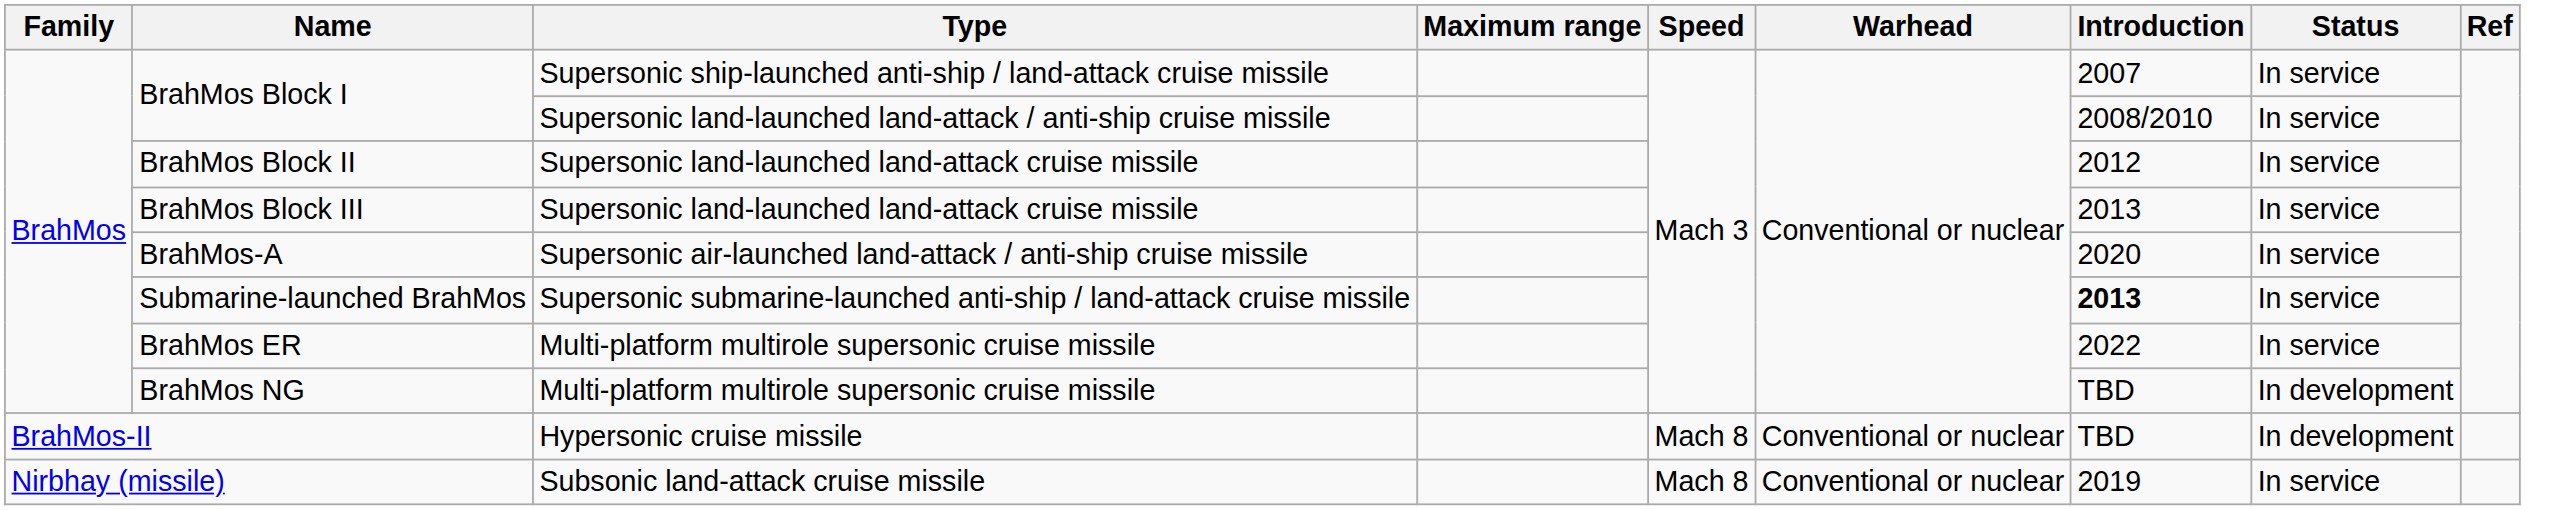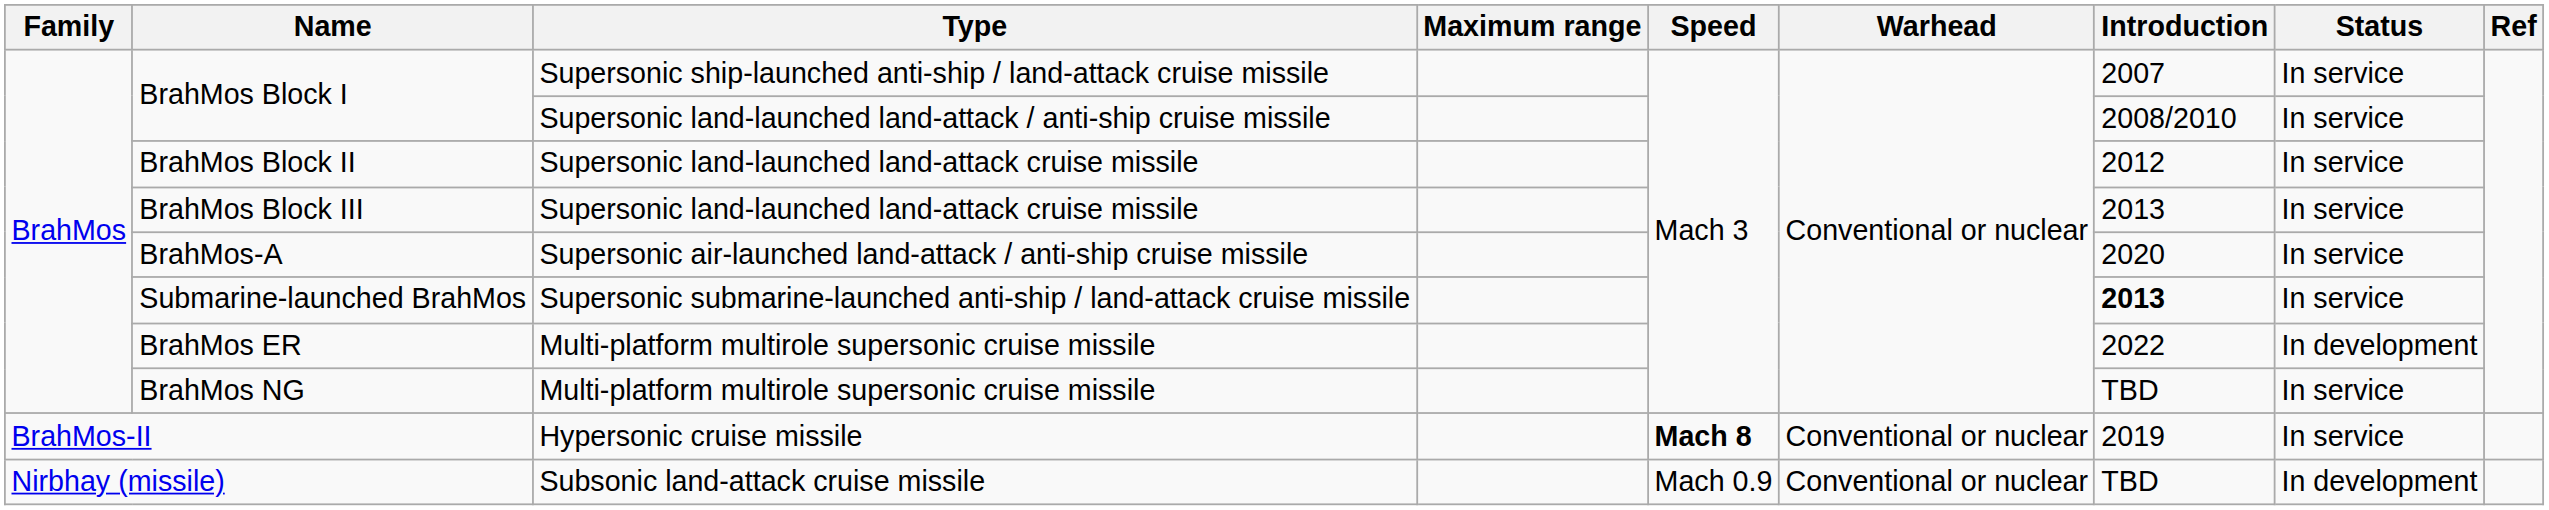 <table class="wikitable sortable" style="text-align:centre">
 <tr>
 <th>Family</th>
 <th>Name</th>
 <th>Type</th>
 <th>Maximum range</th>
 <th>Speed</th>
 <th>Warhead</th>
 <th>Introduction</th>
 <th>Status</th>
 <th>Ref</th>
 </tr>
 <tr>
 <td rowspan="8"><a href='#'>BrahMos</a></td>
 <td rowspan="2">BrahMos Block I</td>
 <td>Supersonic ship-launched anti-ship / land-attack cruise missile</td>
 <td></td>
 <td rowspan="8">Mach 3</td>
 <td rowspan="8">Conventional or nuclear</td>
 <td>2007</td>
 <td>In service</td>
 <td rowspan="8"></td>
 </tr>
 <tr>
 <td>Supersonic land-launched land-attack / anti-ship cruise missile</td>
 <td></td>
 <td>2008/2010</td>
 <td>In service</td>
 </tr>
 <tr>
 <td>BrahMos Block II</td>
 <td>Supersonic land-launched land-attack cruise missile</td>
 <td></td>
 <td>2012</td>
 <td>In service</td>
 </tr>
 <tr>
 <td>BrahMos Block III</td>
 <td>Supersonic land-launched land-attack cruise missile</td>
 <td></td>
 <td>2013</td>
 <td>In service</td>
 </tr>
 <tr>
 <td>BrahMos-A</td>
 <td>Supersonic air-launched land-attack / anti-ship cruise missile</td>
 <td></td>
 <td>2020</td>
 <td>In service</td>
 </tr>
 <tr>
 <td>Submarine-launched BrahMos</td>
 <td>Supersonic submarine-launched anti-ship / land-attack cruise missile</td>
 <td></td>
 <td><strong>2013</strong></td>
 <td>In service</td>
 </tr>
 <tr>
 <td>BrahMos ER</td>
 <td>Multi-platform multirole supersonic cruise missile</td>
 <td></td>
 <td>2022</td>
-<td>In service</td>
+<td>In development</td>
 </tr>
 <tr>
 <td>BrahMos NG</td>
 <td>Multi-platform multirole supersonic cruise missile</td>
 <td></td>
 <td>TBD</td>
-<td>In development</td>
+<td>In service</td>
 </tr>
 <tr>
 <td colspan="2"><a href='#'>BrahMos-II</a></td>
 <td>Hypersonic cruise missile</td>
 <td></td>
-<td>Mach 8</td>
+<td><strong>Mach 8</strong></td>
 <td>Conventional or nuclear</td>
-<td>TBD</td>
-<td>In development</td>
+<td>2019</td>
+<td>In service</td>
 <td></td>
 </tr>
 <tr>
 <td colspan="2"><a href='#'>Nirbhay (missile)</a></td>
 <td>Subsonic land-attack cruise missile</td>
 <td></td>
-<td>Mach 8</td>
+<td>Mach 0.9</td>
 <td>Conventional or nuclear</td>
-<td>2019</td>
-<td>In service</td>
+<td>TBD</td>
+<td>In development</td>
 <td></td>
 </tr>
 </table>
